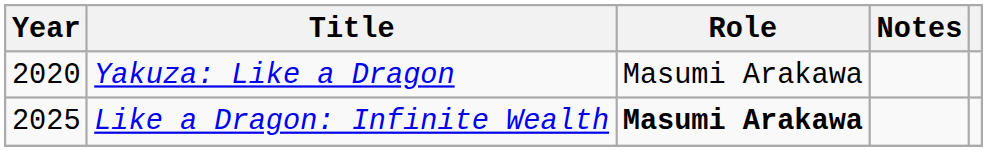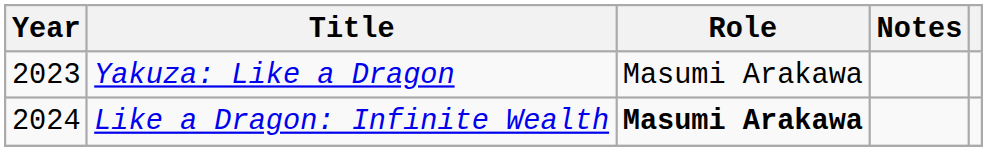 <table class="wikitable">
 <tr>
 <th>Year</th>
 <th>Title</th>
 <th>Role</th>
 <th>Notes</th>
 <th></th>
 </tr>
 <tr>
-<td>2020</td>
+<td>2023</td>
 <td><em><a href='#'>Yakuza: Like a Dragon</a></em></td>
 <td>Masumi Arakawa</td>
 <td></td>
 <td></td>
 </tr>
 <tr>
-<td>2025</td>
+<td>2024</td>
 <td><em><a href='#'>Like a Dragon: Infinite Wealth</a></em></td>
 <td><strong>Masumi Arakawa</strong></td>
 <td></td>
 <td></td>
 </tr>
 <tr>
 </tr>
 </table>
